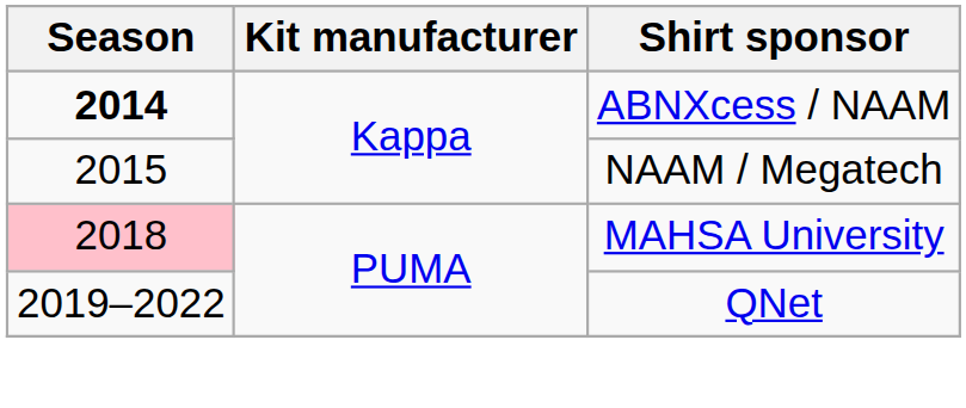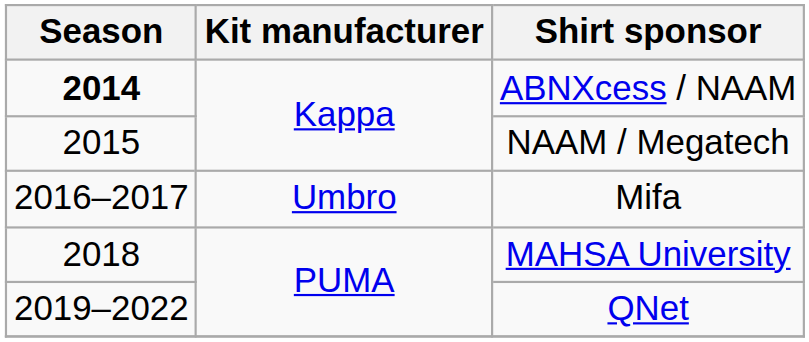 <table class="wikitable" style="text-align:center;margin-left:1em;float">
 <tr>
 <th style="background:; color:;">Season</th>
 <th style="background:; color:;">Kit manufacturer</th>
 <th style="background:; color:;">Shirt sponsor</th>
 </tr>
 <tr>
 <td><strong>2014</strong></td>
 <td rowspan=2><a href='#'>Kappa</a></td>
 <td><a href='#'>ABNXcess</a> / NAAM</td>
 </tr>
 <tr>
 <td>2015</td>
 <td>NAAM / Megatech</td>
 </tr>
 <tr>
-<td style="background: pink;">2018</td>
+<td>2016–2017</td>
+<td><a href='#'>Umbro</a></td>
+<td>Mifa</td>
+</tr>
+<tr>
+<td>2018</td>
 <td rowspan=2><a href='#'>PUMA</a></td>
 <td><a href='#'>MAHSA University</a></td>
 </tr>
 <tr>
 <td>2019–2022</td>
 <td><a href='#'>QNet</a></td>
 </tr>
 <tr>
 </tr>
 </table>
